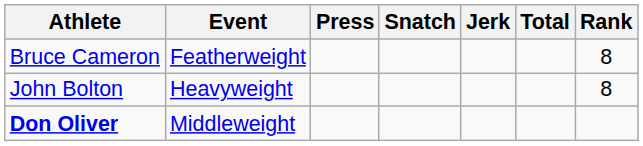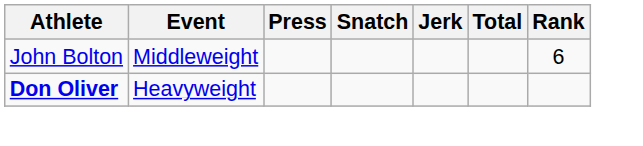 <table class="wikitable" style="text-align:center; font-size:90%">
 <tr>
 <th>Athlete</th>
 <th>Event</th>
 <th>Press</th>
 <th>Snatch</th>
 <th>Jerk</th>
 <th>Total</th>
 <th>Rank</th>
 </tr>
 <tr>
-<td style="text-align:left;"><a href='#'>Bruce Cameron</a></td>
-<td style="text-align:left;"><a href='#'>Featherweight</a></td>
+<td style="text-align:left;"><a href='#'>John Bolton</a></td>
+<td style="text-align:left;"><a href='#'>Middleweight</a></td>
 <td></td>
 <td></td>
 <td></td>
 <td></td>
-<td>8</td>
-</tr>
-<tr>
-<td style="text-align:left;"><a href='#'>John Bolton</a></td>
-<td style="text-align:left;"><a href='#'>Heavyweight</a></td>
-<td></td>
-<td></td>
-<td></td>
-<td></td>
-<td>8</td>
+<td>6</td>
 </tr>
 <tr>
 <td style="text-align:left;"><strong><a href='#'>Don Oliver</a></strong></td>
-<td style="text-align:left;"><a href='#'>Middleweight</a></td>
+<td style="text-align:left;"><a href='#'>Heavyweight</a></td>
 <td></td>
 <td></td>
 <td></td>
 <td> <strong></strong></td>
 <td></td>
 </tr>
 </table>
